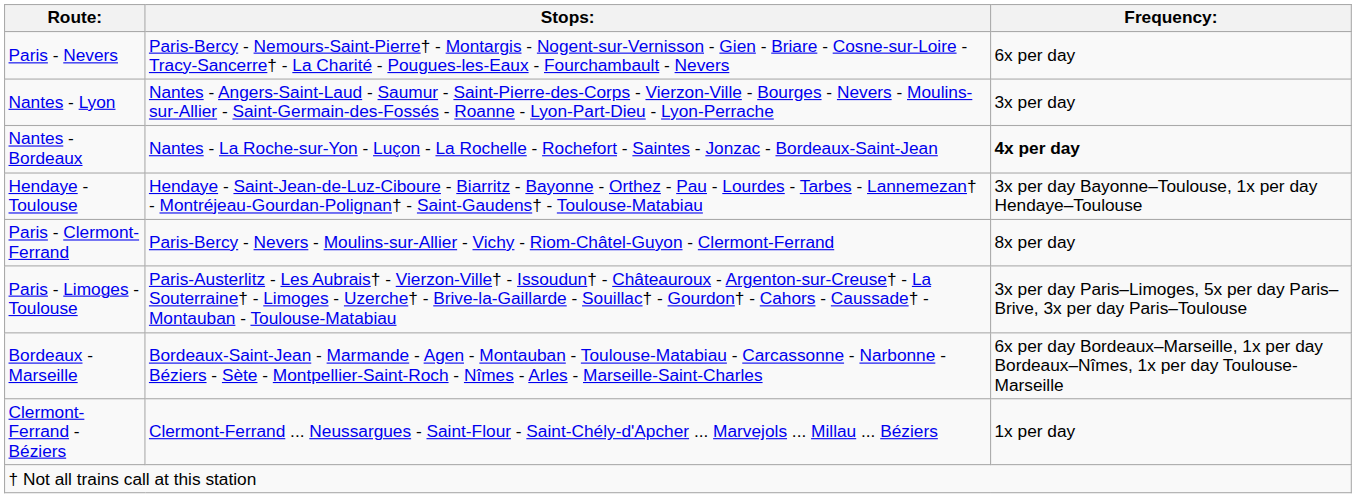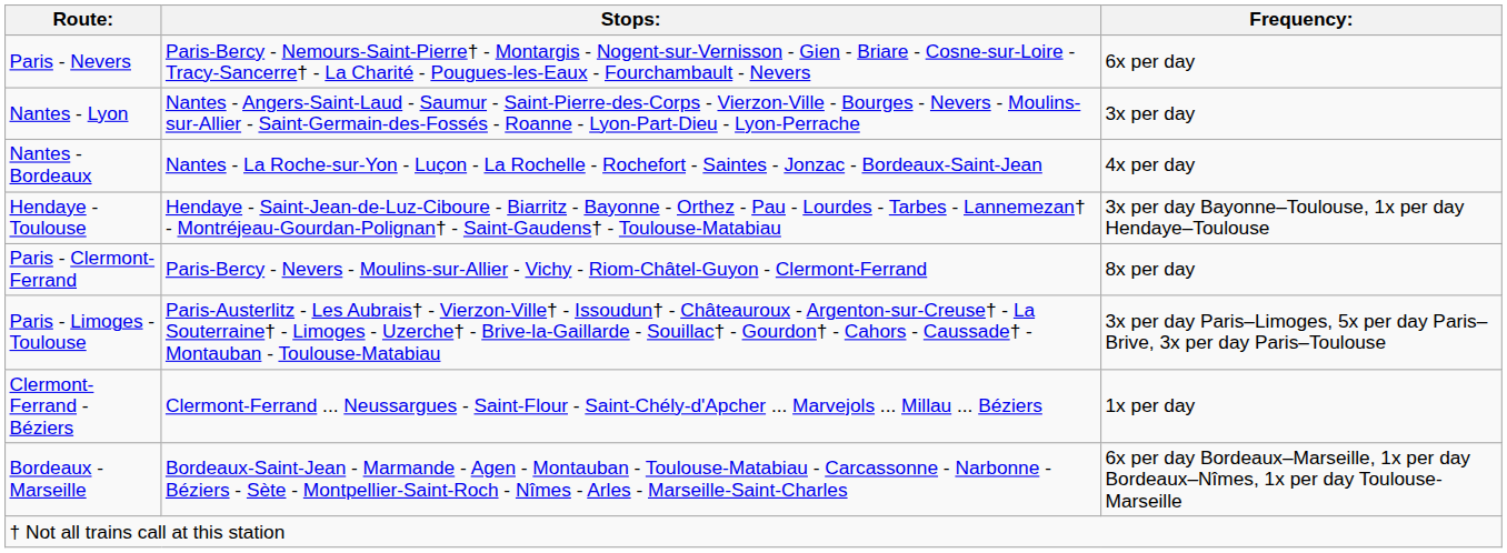 <table class="wikitable vatop">
 <tr>
 <th>Route:</th>
 <th>Stops:</th>
 <th>Frequency:</th>
 </tr>
 <tr>
 <td><a href='#'>Paris</a> - <a href='#'>Nevers</a></td>
 <td><a href='#'>Paris-Bercy</a> - <a href='#'>Nemours-Saint-Pierre</a>† - <a href='#'>Montargis</a> - <a href='#'>Nogent-sur-Vernisson</a> - <a href='#'>Gien</a> - <a href='#'>Briare</a> - <a href='#'>Cosne-sur-Loire</a> - <a href='#'>Tracy-Sancerre</a>† - <a href='#'>La Charité</a> - <a href='#'>Pougues-les-Eaux</a> - <a href='#'>Fourchambault</a> - <a href='#'>Nevers</a></td>
 <td>6x per day</td>
 </tr>
 <tr>
 <td><a href='#'>Nantes</a> - <a href='#'>Lyon</a></td>
 <td><a href='#'>Nantes</a> - <a href='#'>Angers-Saint-Laud</a> - <a href='#'>Saumur</a> - <a href='#'>Saint-Pierre-des-Corps</a> - <a href='#'>Vierzon-Ville</a> - <a href='#'>Bourges</a> - <a href='#'>Nevers</a> - <a href='#'>Moulins-sur-Allier</a> - <a href='#'>Saint-Germain-des-Fossés</a> - <a href='#'>Roanne</a> - <a href='#'>Lyon-Part-Dieu</a> - <a href='#'>Lyon-Perrache</a></td>
 <td>3x per day</td>
 </tr>
 <tr>
 <td><a href='#'>Nantes</a> - <a href='#'>Bordeaux</a></td>
 <td><a href='#'>Nantes</a> - <a href='#'>La Roche-sur-Yon</a> - <a href='#'>Luçon</a> - <a href='#'>La Rochelle</a> - <a href='#'>Rochefort</a> - <a href='#'>Saintes</a> - <a href='#'>Jonzac</a> - <a href='#'>Bordeaux-Saint-Jean</a></td>
-<td><strong>4x per day</strong></td>
+<td>4x per day</td>
 </tr>
 <tr>
 <td><a href='#'>Hendaye</a> - <a href='#'>Toulouse</a></td>
 <td><a href='#'>Hendaye</a> - <a href='#'>Saint-Jean-de-Luz-Ciboure</a> - <a href='#'>Biarritz</a> - <a href='#'>Bayonne</a> - <a href='#'>Orthez</a> - <a href='#'>Pau</a> - <a href='#'>Lourdes</a> - <a href='#'>Tarbes</a> - <a href='#'>Lannemezan</a>† - <a href='#'>Montréjeau-Gourdan-Polignan</a>† - <a href='#'>Saint-Gaudens</a>† - <a href='#'>Toulouse-Matabiau</a></td>
 <td>3x per day Bayonne–Toulouse, 1x per day Hendaye–Toulouse</td>
 </tr>
 <tr>
 <td><a href='#'>Paris</a> - <a href='#'>Clermont-Ferrand</a></td>
 <td><a href='#'>Paris-Bercy</a> - <a href='#'>Nevers</a> - <a href='#'>Moulins-sur-Allier</a> - <a href='#'>Vichy</a> - <a href='#'>Riom-Châtel-Guyon</a> - <a href='#'>Clermont-Ferrand</a></td>
 <td>8x per day</td>
 </tr>
 <tr>
 <td><a href='#'>Paris</a> - <a href='#'>Limoges</a> - <a href='#'>Toulouse</a></td>
 <td><a href='#'>Paris-Austerlitz</a> - <a href='#'>Les Aubrais</a>† - <a href='#'>Vierzon-Ville</a>† - <a href='#'>Issoudun</a>† - <a href='#'>Châteauroux</a> - <a href='#'>Argenton-sur-Creuse</a>† - <a href='#'>La Souterraine</a>† - <a href='#'>Limoges</a> - <a href='#'>Uzerche</a>† - <a href='#'>Brive-la-Gaillarde</a> - <a href='#'>Souillac</a>† - <a href='#'>Gourdon</a>† - <a href='#'>Cahors</a> - <a href='#'>Caussade</a>† - <a href='#'>Montauban</a> - <a href='#'>Toulouse-Matabiau</a></td>
 <td>3x per day Paris–Limoges, 5x per day Paris–Brive, 3x per day Paris–Toulouse</td>
 </tr>
 <tr>
+<td><a href='#'>Clermont-Ferrand</a> - <a href='#'>Béziers</a></td>
+<td><a href='#'>Clermont-Ferrand</a> ... <a href='#'>Neussargues</a> - <a href='#'>Saint-Flour</a> - <a href='#'>Saint-Chély-d'Apcher</a> ... <a href='#'>Marvejols</a> ... <a href='#'>Millau</a> ... <a href='#'>Béziers</a></td>
+<td>1x per day</td>
+</tr>
+<tr>
 <td><a href='#'>Bordeaux</a> - <a href='#'>Marseille</a></td>
 <td><a href='#'>Bordeaux-Saint-Jean</a> - <a href='#'>Marmande</a> - <a href='#'>Agen</a> - <a href='#'>Montauban</a> - <a href='#'>Toulouse-Matabiau</a> - <a href='#'>Carcassonne</a> - <a href='#'>Narbonne</a> - <a href='#'>Béziers</a> - <a href='#'>Sète</a> - <a href='#'>Montpellier-Saint-Roch</a> - <a href='#'>Nîmes</a> - <a href='#'>Arles</a> - <a href='#'>Marseille-Saint-Charles</a></td>
 <td>6x per day Bordeaux–Marseille, 1x per day Bordeaux–Nîmes, 1x per day Toulouse-Marseille</td>
 </tr>
 <tr>
-<td><a href='#'>Clermont-Ferrand</a> - <a href='#'>Béziers</a></td>
-<td><a href='#'>Clermont-Ferrand</a> ... <a href='#'>Neussargues</a> - <a href='#'>Saint-Flour</a> - <a href='#'>Saint-Chély-d'Apcher</a> ... <a href='#'>Marvejols</a> ... <a href='#'>Millau</a> ... <a href='#'>Béziers</a></td>
-<td>1x per day</td>
-</tr>
-<tr>
 <td colspan=3>† Not all trains call at this station</td>
 </tr>
 </table>
